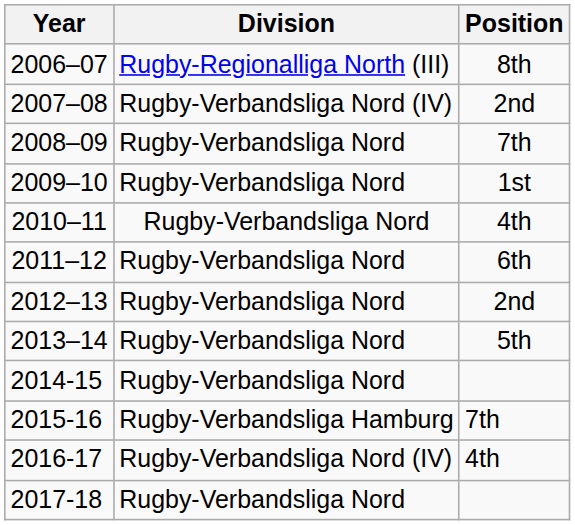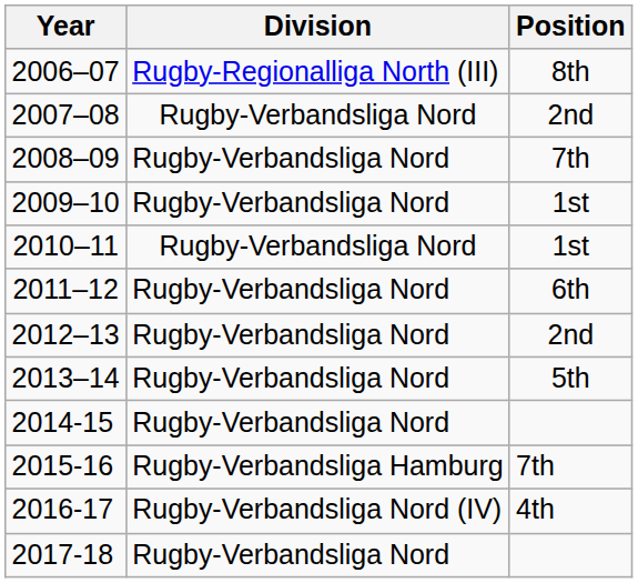 <table class="wikitable">
 <tr>
 <th>Year</th>
 <th>Division</th>
 <th>Position</th>
 </tr>
 <tr align="center">
 <td>2006–07</td>
 <td align="left"><a href='#'>Rugby-Regionalliga North</a> (III)</td>
 <td>8th</td>
 </tr>
 <tr align="center">
 <td>2007–08</td>
-<td align="left">Rugby-Verbandsliga Nord (IV)</td>
+<td>Rugby-Verbandsliga Nord</td>
 <td>2nd</td>
 </tr>
 <tr align="center">
 <td>2008–09</td>
 <td align="left">Rugby-Verbandsliga Nord</td>
 <td>7th</td>
 </tr>
 <tr align="center">
 <td>2009–10</td>
 <td align="left">Rugby-Verbandsliga Nord</td>
 <td>1st</td>
 </tr>
 <tr align="center">
 <td>2010–11</td>
 <td>Rugby-Verbandsliga Nord</td>
-<td>4th</td>
+<td>1st</td>
 </tr>
 <tr align="center">
 <td>2011–12</td>
 <td align="left">Rugby-Verbandsliga Nord</td>
 <td>6th</td>
 </tr>
 <tr align="center">
 <td>2012–13</td>
 <td align="left">Rugby-Verbandsliga Nord</td>
 <td>2nd</td>
 </tr>
 <tr align="center">
 <td>2013–14</td>
 <td align="left">Rugby-Verbandsliga Nord</td>
 <td>5th</td>
 </tr>
 <tr>
 <td>2014-15</td>
 <td>Rugby-Verbandsliga Nord</td>
 <td></td>
 </tr>
 <tr>
 <td>2015-16</td>
 <td align="left">Rugby-Verbandsliga Hamburg</td>
 <td>7th</td>
 </tr>
 <tr>
 <td>2016-17</td>
 <td align="left">Rugby-Verbandsliga Nord (IV)</td>
 <td>4th</td>
 </tr>
 <tr>
 <td>2017-18</td>
 <td align="left">Rugby-Verbandsliga Nord</td>
 <td></td>
 </tr>
 </table>
